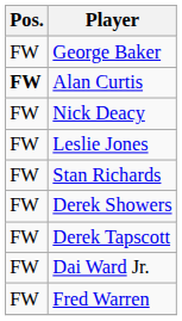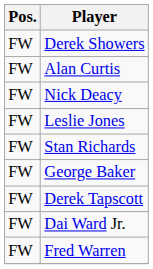 <table class="wikitable">
 <tr>
 <th>Pos.</th>
 <th>Player</th>
 </tr>
 <tr>
 <td>FW</td>
-<td> <a href='#'>George Baker</a></td>
+<td> <a href='#'>Derek Showers</a></td>
 </tr>
 <tr>
-<td><strong>FW</strong></td>
+<td>FW</td>
 <td> <a href='#'>Alan Curtis</a></td>
 </tr>
 <tr>
 <td>FW</td>
 <td> <a href='#'>Nick Deacy</a></td>
 </tr>
 <tr>
 <td>FW</td>
 <td> <a href='#'>Leslie Jones</a></td>
 </tr>
 <tr>
 <td>FW</td>
 <td> <a href='#'>Stan Richards</a></td>
 </tr>
 <tr>
 <td>FW</td>
-<td> <a href='#'>Derek Showers</a></td>
+<td> <a href='#'>George Baker</a></td>
 </tr>
 <tr>
 <td>FW</td>
 <td> <a href='#'>Derek Tapscott</a></td>
 </tr>
 <tr>
 <td>FW</td>
 <td> <a href='#'>Dai Ward</a> Jr.</td>
 </tr>
 <tr>
 <td>FW</td>
 <td> <a href='#'>Fred Warren</a></td>
 </tr>
 <tr>
 </tr>
 </table>
